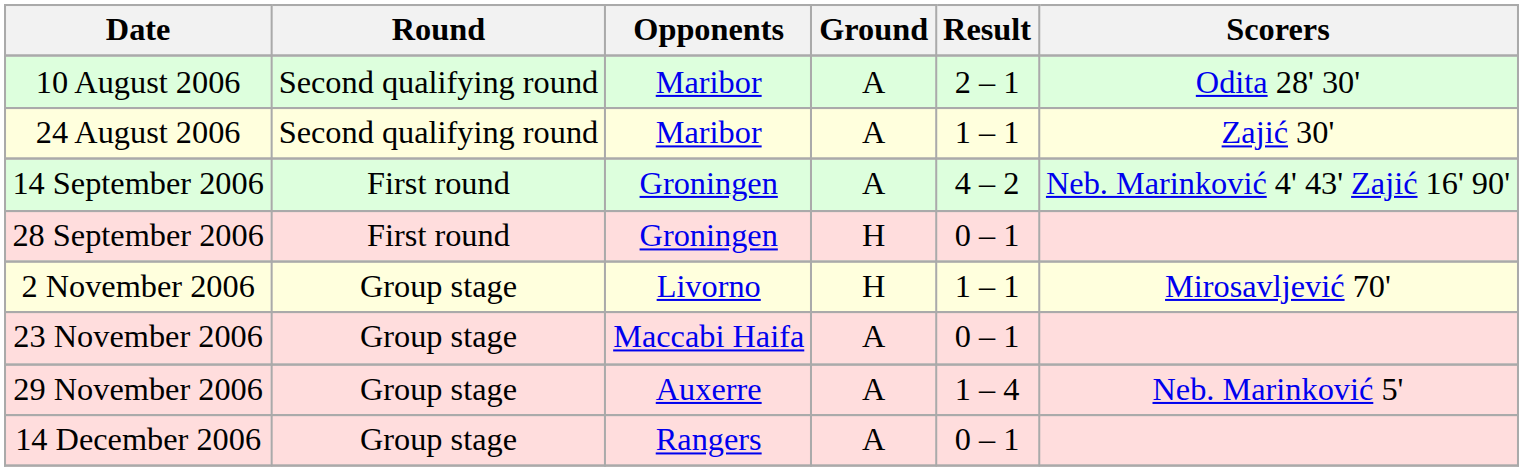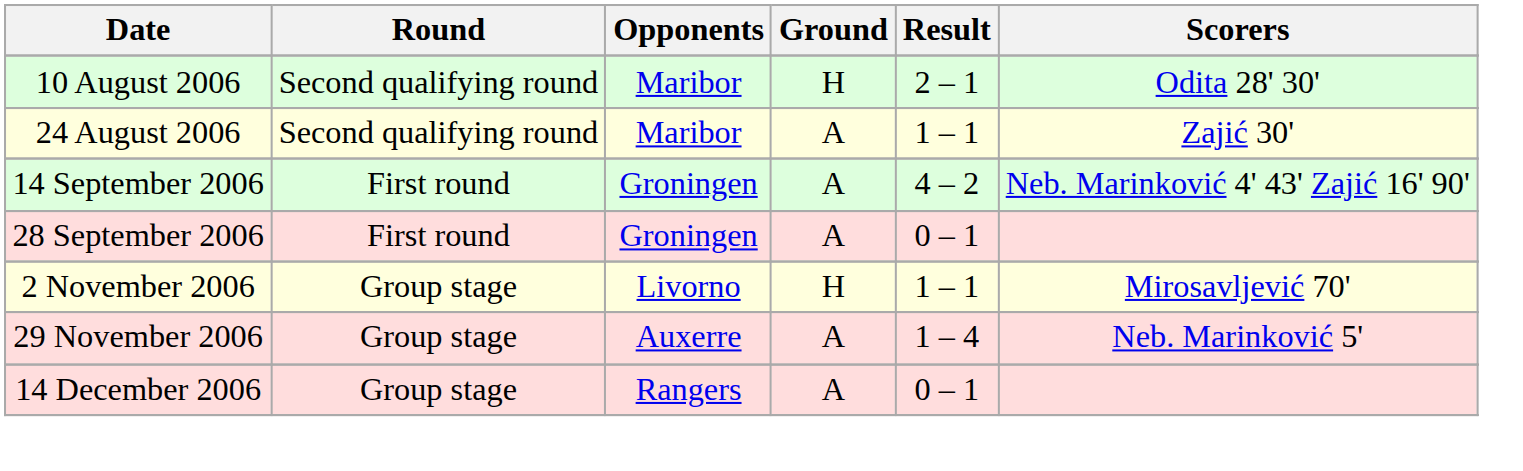 <table class="wikitable" style="text-align:center">
 <tr>
 <th>Date</th>
 <th>Round</th>
 <th>Opponents</th>
 <th>Ground</th>
 <th>Result</th>
 <th>Scorers</th>
 </tr>
 <tr>
 </tr>
 <tr bgcolor="#ddffdd">
 <td>10 August 2006</td>
 <td>Second qualifying round</td>
 <td> <a href='#'>Maribor</a></td>
-<td>A</td>
+<td>H</td>
 <td>2 – 1</td>
 <td><a href='#'>Odita</a> 28' 30'</td>
 </tr>
 <tr>
 </tr>
 <tr bgcolor="#ffffdd">
 <td>24 August 2006</td>
 <td>Second qualifying round</td>
 <td> <a href='#'>Maribor</a></td>
 <td>A</td>
 <td>1 – 1</td>
 <td><a href='#'>Zajić</a> 30'</td>
 </tr>
 <tr>
 </tr>
 <tr bgcolor="#ddffdd">
 <td>14 September 2006</td>
 <td>First round</td>
 <td> <a href='#'>Groningen</a></td>
 <td>A</td>
 <td>4 – 2</td>
 <td><a href='#'>Neb. Marinković</a> 4' 43' <a href='#'>Zajić</a> 16' 90'</td>
 </tr>
 <tr>
 </tr>
 <tr bgcolor="#ffdddd">
 <td>28 September 2006</td>
 <td>First round</td>
 <td> <a href='#'>Groningen</a></td>
-<td>H</td>
+<td>A</td>
 <td>0 – 1</td>
 <td></td>
 </tr>
 <tr>
 </tr>
 <tr bgcolor="#ffffdd">
 <td>2 November 2006</td>
 <td>Group stage</td>
 <td> <a href='#'>Livorno</a></td>
 <td>H</td>
 <td>1 – 1</td>
 <td><a href='#'>Mirosavljević</a> 70'</td>
 </tr>
 <tr>
-</tr>
-<tr bgcolor="#ffdddd">
-<td>23 November 2006</td>
-<td>Group stage</td>
-<td> <a href='#'>Maccabi Haifa</a></td>
-<td>A</td>
-<td>0 – 1</td>
-<td></td>
 </tr>
 <tr>
 </tr>
 <tr bgcolor="#ffdddd">
 <td>29 November 2006</td>
 <td>Group stage</td>
 <td> <a href='#'>Auxerre</a></td>
 <td>A</td>
 <td>1 – 4</td>
 <td><a href='#'>Neb. Marinković</a> 5'</td>
 </tr>
 <tr>
 </tr>
 <tr bgcolor="#ffdddd">
 <td>14 December 2006</td>
 <td>Group stage</td>
 <td> <a href='#'>Rangers</a></td>
 <td>A</td>
 <td>0 – 1</td>
 <td></td>
 </tr>
 <tr>
 </tr>
 </table>
